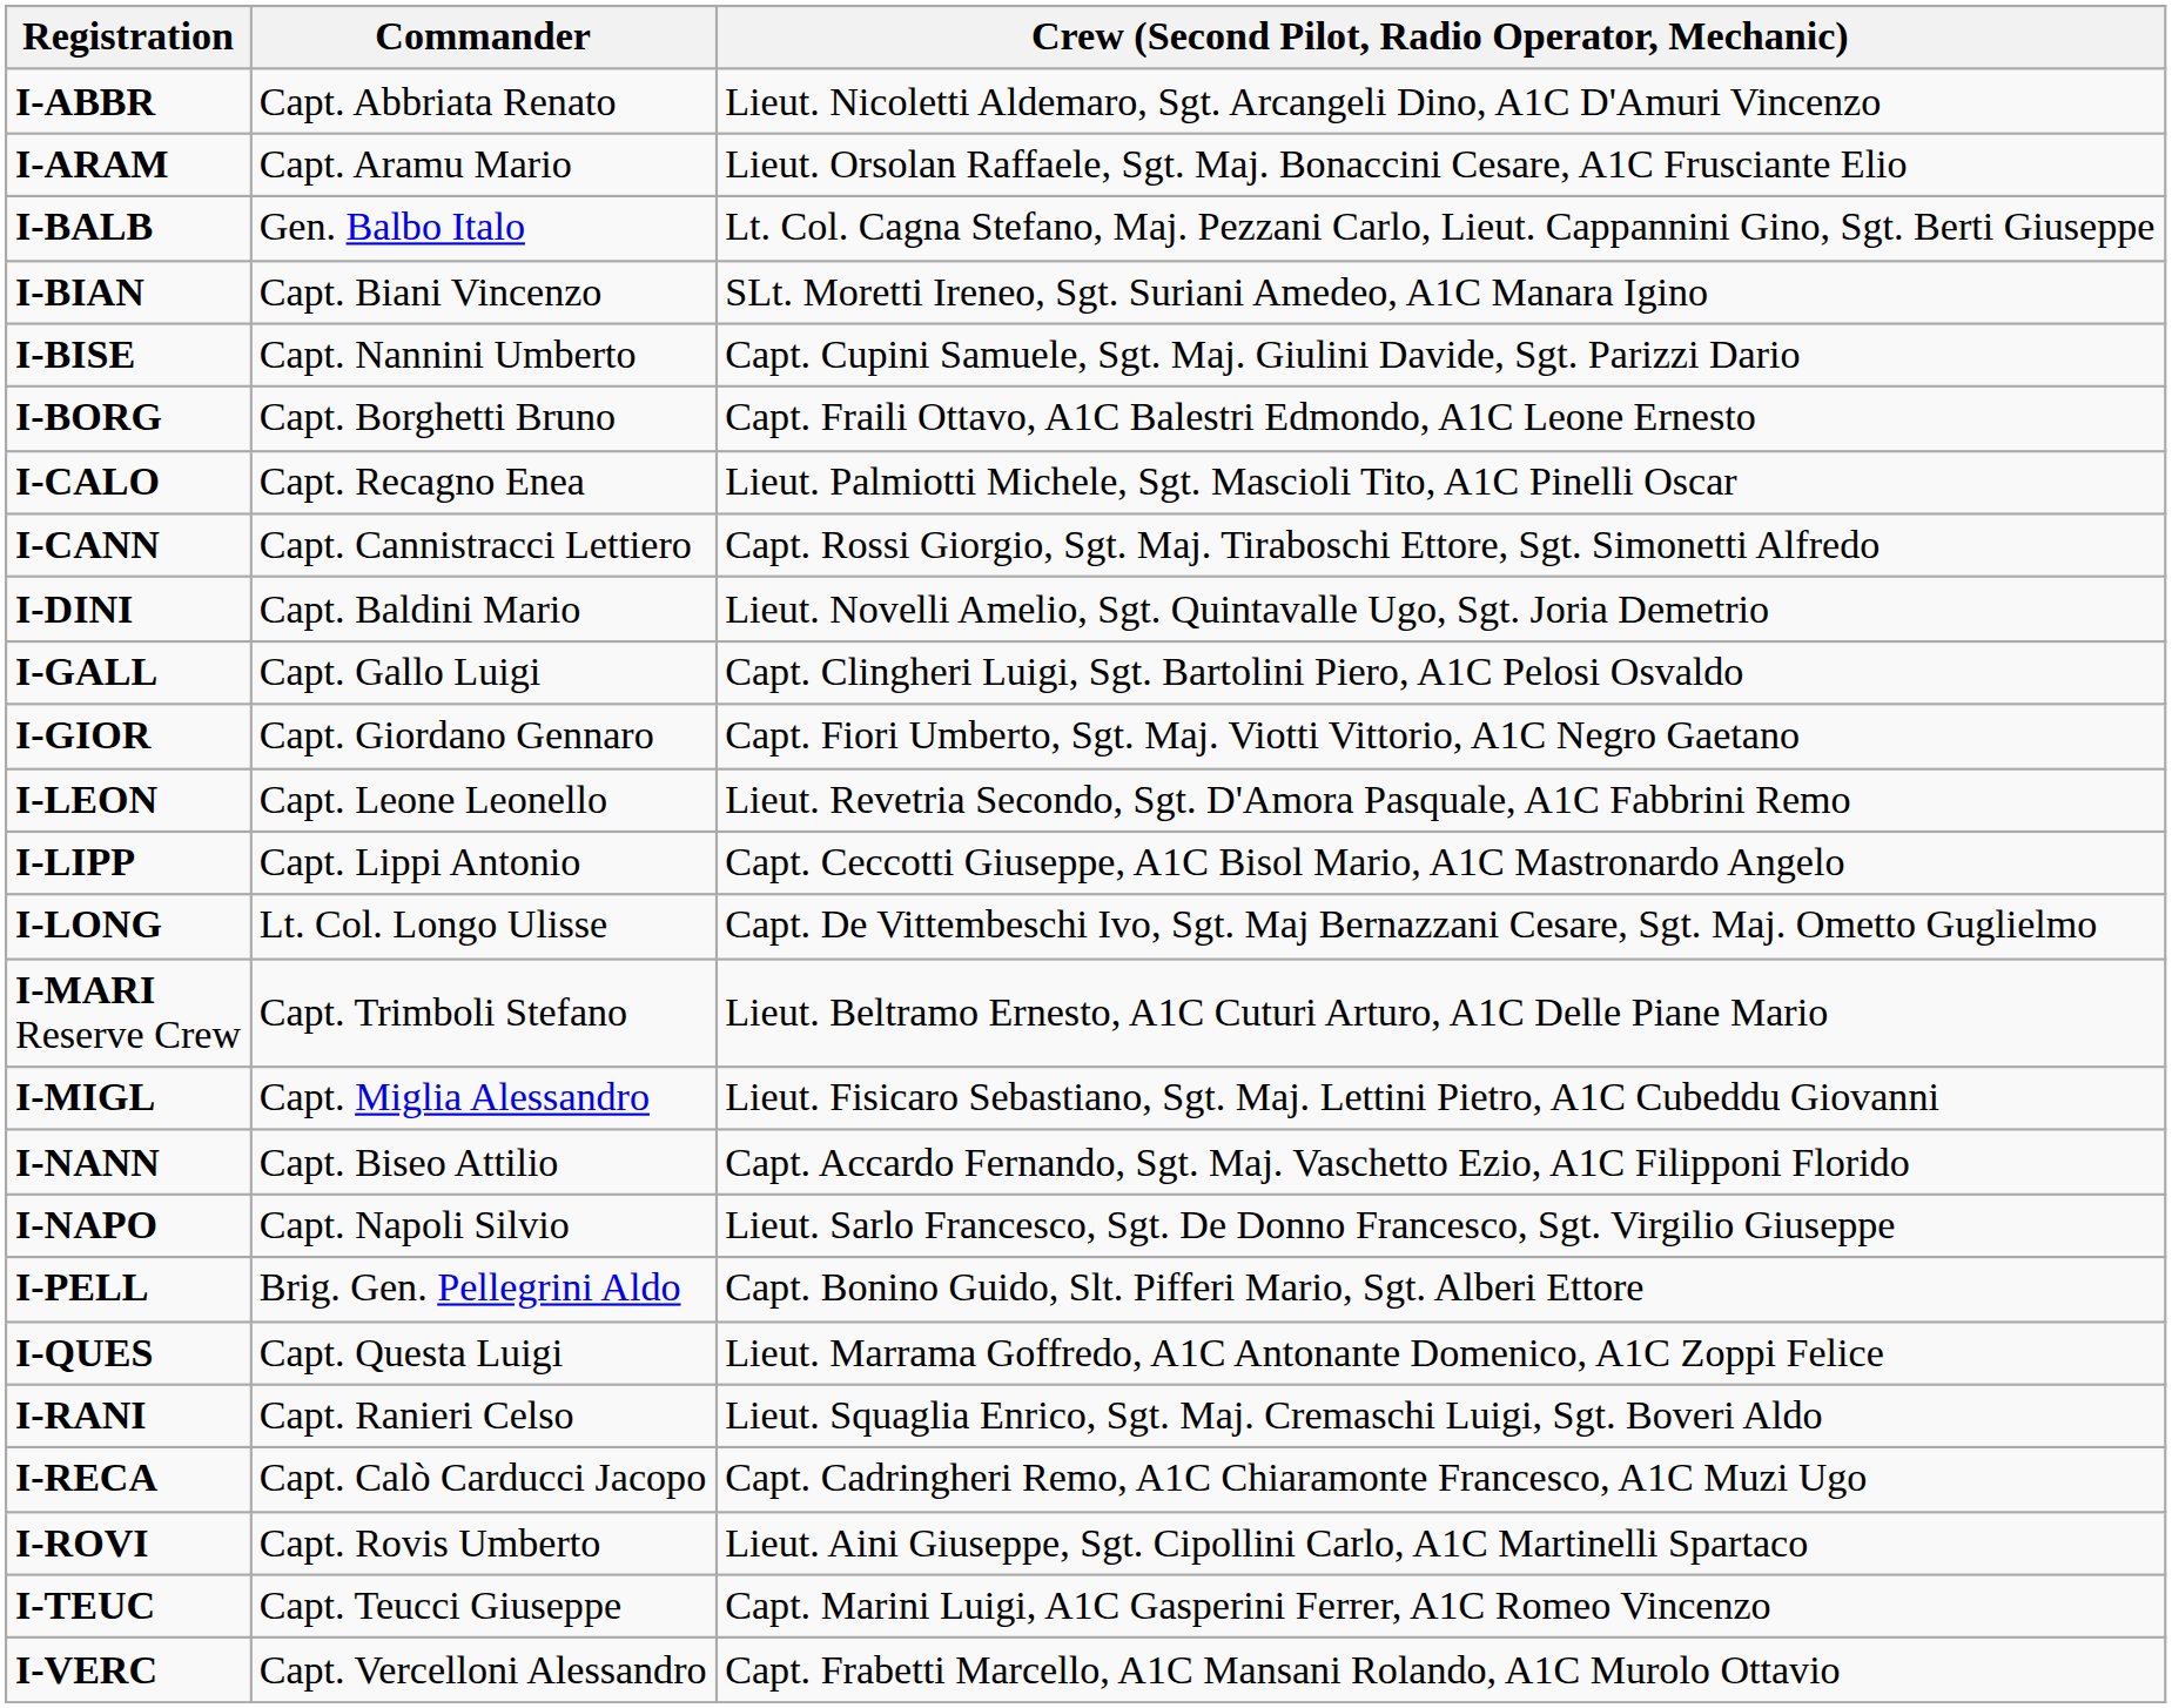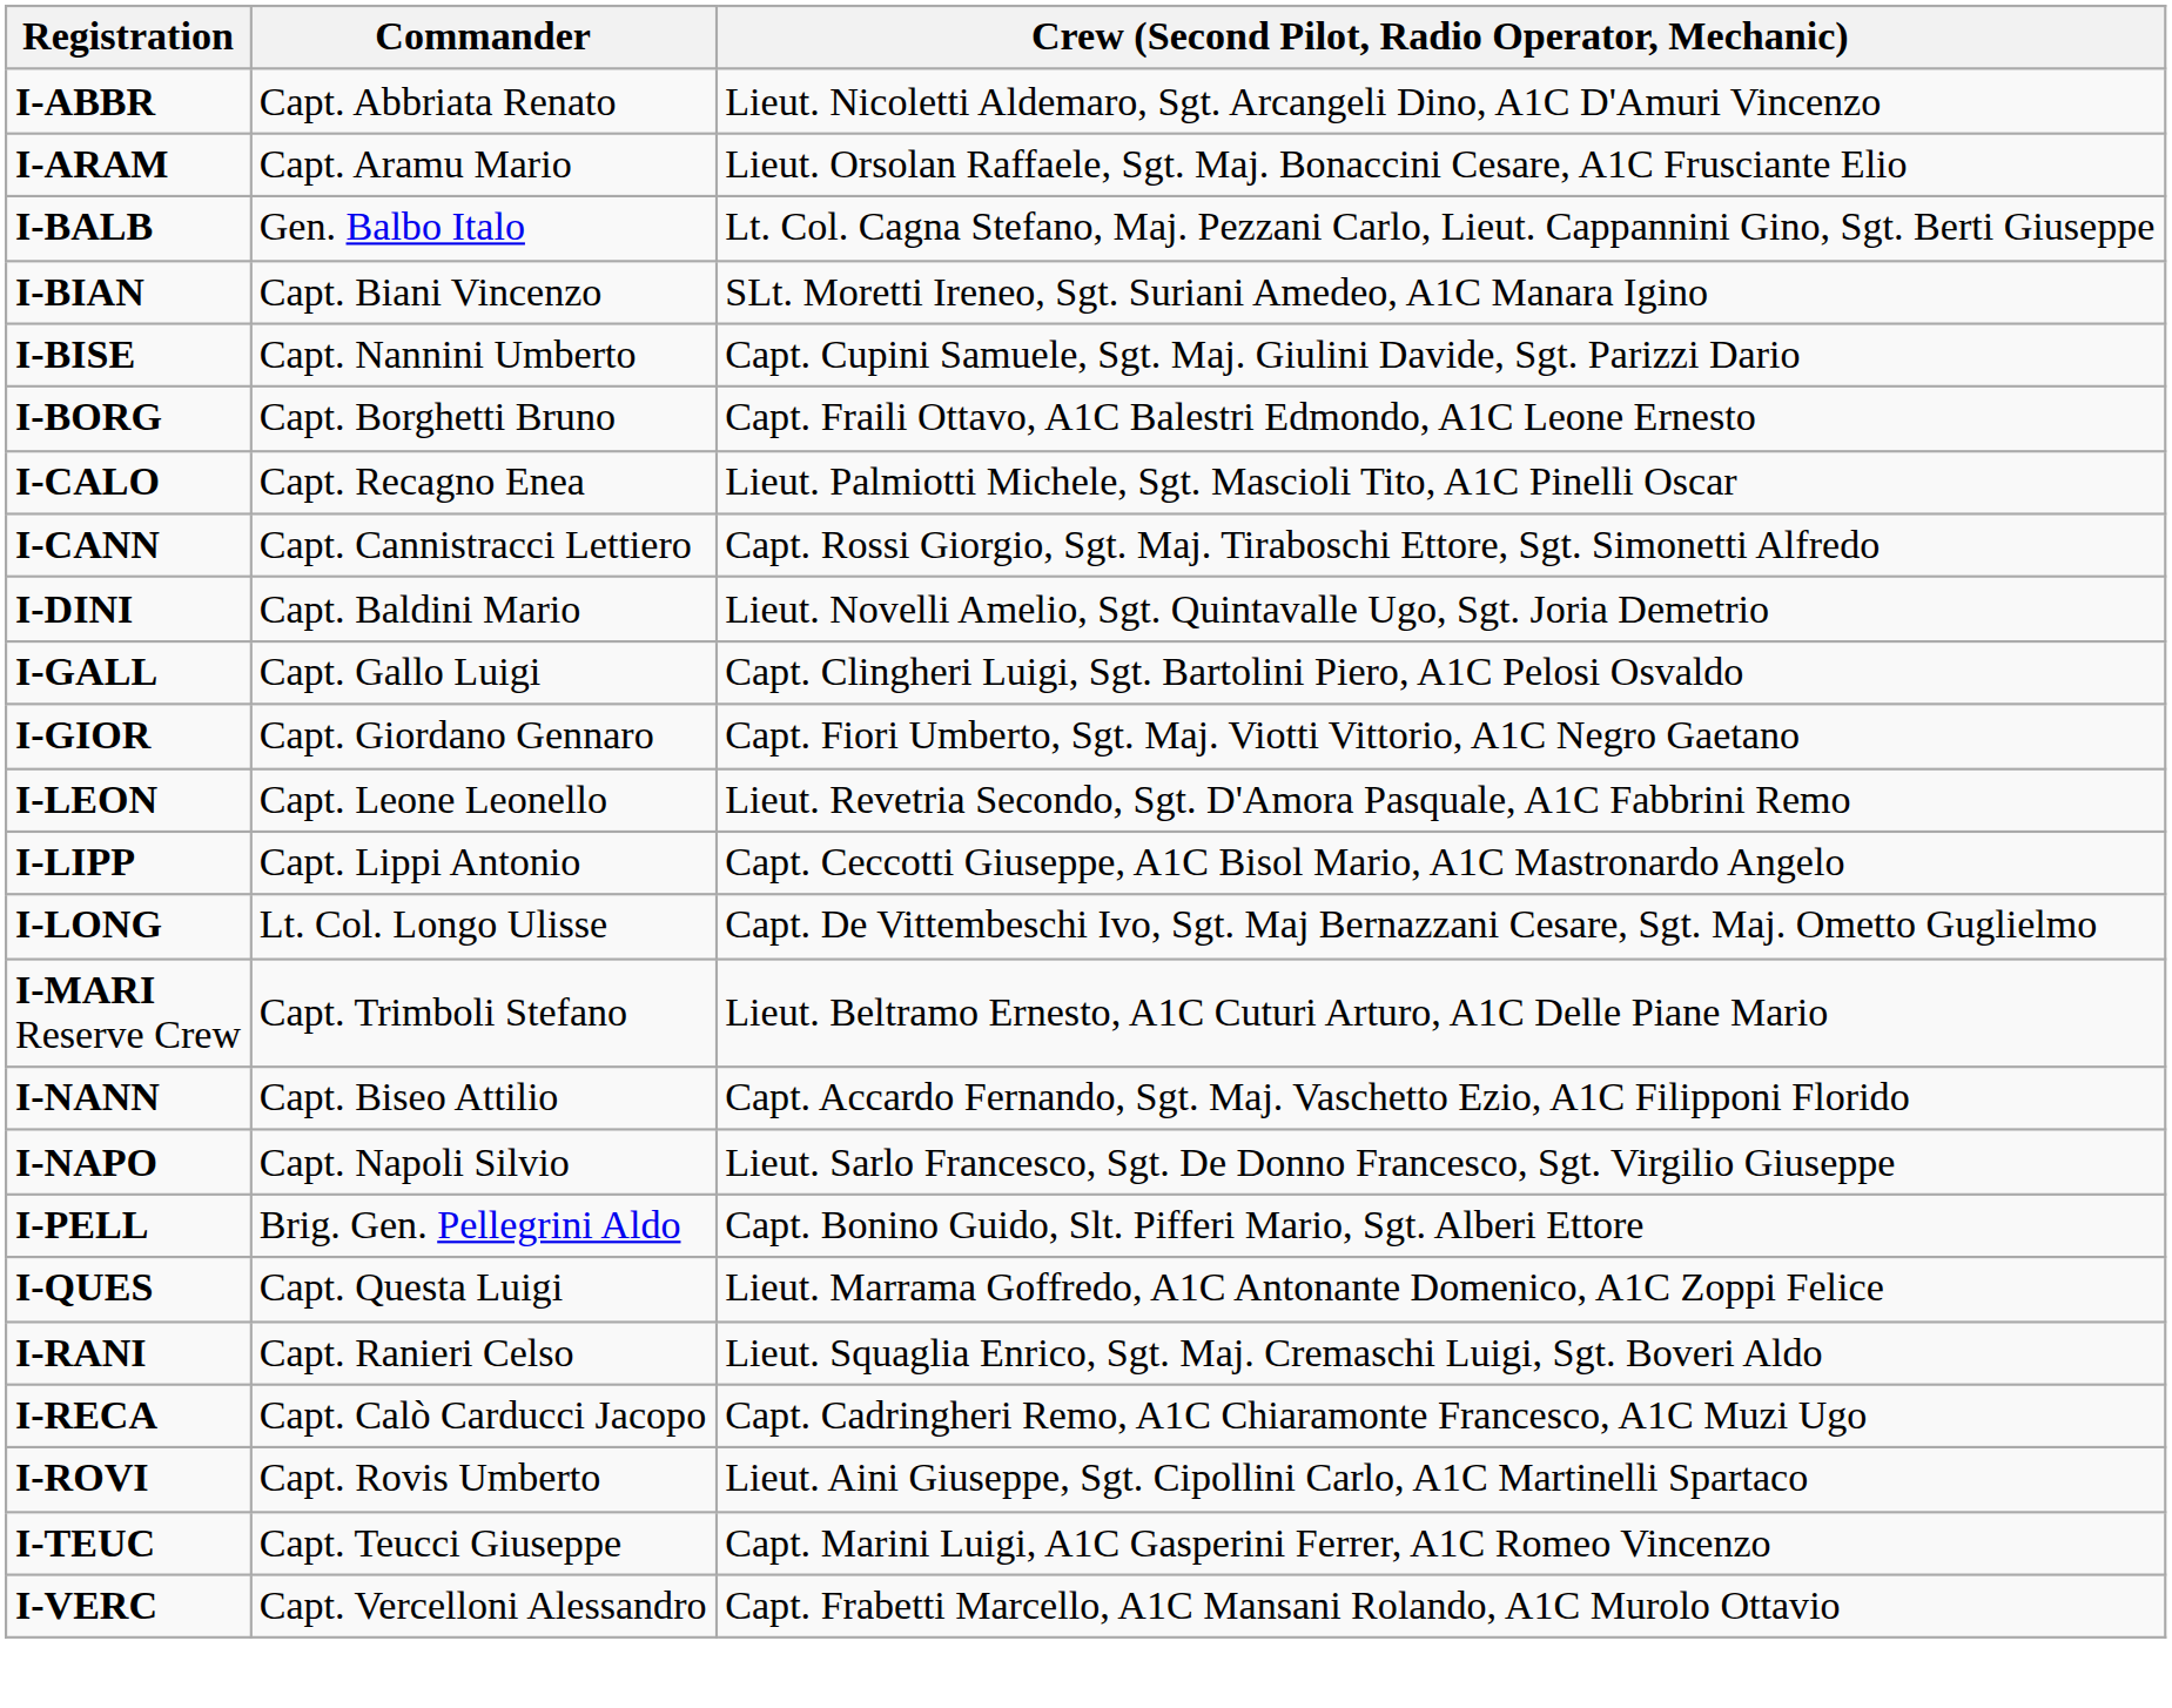 <table class="wikitable mw-collapsible">
 <tr>
 <th>Registration</th>
 <th>Commander</th>
 <th>Crew (Second Pilot, Radio Operator, Mechanic)</th>
 </tr>
 <tr>
 <td><strong>I-ABBR</strong></td>
 <td>Capt. Abbriata Renato</td>
 <td>Lieut. Nicoletti Aldemaro, Sgt. Arcangeli Dino, A1C D'Amuri Vincenzo</td>
 </tr>
 <tr>
 <td><strong>I-ARAM</strong></td>
 <td>Capt. Aramu Mario</td>
 <td>Lieut. Orsolan Raffaele, Sgt. Maj. Bonaccini Cesare, A1C Frusciante Elio</td>
 </tr>
 <tr>
 <td><strong>I-BALB</strong></td>
 <td>Gen. <a href='#'>Balbo Italo</a></td>
 <td>Lt. Col. Cagna Stefano, Maj. Pezzani Carlo, Lieut. Cappannini Gino, Sgt. Berti Giuseppe</td>
 </tr>
 <tr>
 <td><strong>I-BIAN</strong></td>
 <td>Capt. Biani Vincenzo</td>
 <td>SLt. Moretti Ireneo, Sgt. Suriani Amedeo, A1C Manara Igino</td>
 </tr>
 <tr>
 <td><strong>I-BISE</strong></td>
 <td>Capt. Nannini Umberto</td>
 <td>Capt. Cupini Samuele, Sgt. Maj.  Giulini Davide, Sgt. Parizzi Dario</td>
 </tr>
 <tr>
 <td><strong>I-BORG</strong></td>
 <td>Capt. Borghetti Bruno</td>
 <td>Capt. Fraili Ottavo, A1C Balestri Edmondo, A1C Leone Ernesto</td>
 </tr>
 <tr>
 <td><strong>I-CALO</strong></td>
 <td>Capt. Recagno Enea</td>
 <td>Lieut. Palmiotti Michele, Sgt. Mascioli Tito, A1C Pinelli Oscar</td>
 </tr>
 <tr>
 <td><strong>I-CANN</strong></td>
 <td>Capt. Cannistracci Lettiero</td>
 <td>Capt. Rossi Giorgio, Sgt. Maj. Tiraboschi Ettore, Sgt. Simonetti Alfredo</td>
 </tr>
 <tr>
 <td><strong>I-DINI</strong></td>
 <td>Capt. Baldini Mario</td>
 <td>Lieut. Novelli Amelio, Sgt. Quintavalle Ugo, Sgt. Joria Demetrio</td>
 </tr>
 <tr>
 <td><strong>I-GALL</strong></td>
 <td>Capt. Gallo Luigi</td>
 <td>Capt. Clingheri Luigi, Sgt. Bartolini Piero, A1C Pelosi Osvaldo</td>
 </tr>
 <tr>
 <td><strong>I-GIOR</strong></td>
 <td>Capt. Giordano Gennaro</td>
 <td>Capt. Fiori Umberto, Sgt. Maj. Viotti Vittorio, A1C Negro Gaetano</td>
 </tr>
 <tr>
 <td><strong>I-LEON</strong></td>
 <td>Capt. Leone Leonello</td>
 <td>Lieut. Revetria Secondo, Sgt. D'Amora Pasquale, A1C Fabbrini Remo</td>
 </tr>
 <tr>
 <td><strong>I-LIPP</strong></td>
 <td>Capt. Lippi Antonio</td>
 <td>Capt. Ceccotti Giuseppe, A1C Bisol Mario, A1C Mastronardo Angelo</td>
 </tr>
 <tr>
 <td><strong>I-LONG</strong></td>
 <td>Lt. Col. Longo Ulisse</td>
 <td>Capt. De Vittembeschi Ivo, Sgt. Maj Bernazzani Cesare, Sgt. Maj. Ometto Guglielmo</td>
 </tr>
 <tr>
 <td><strong>I-MARI</strong><br>Reserve Crew</td>
 <td>Capt. Trimboli Stefano</td>
 <td>Lieut. Beltramo Ernesto, A1C Cuturi Arturo, A1C Delle Piane Mario</td>
 </tr>
 <tr>
-<td><strong>I-MIGL</strong></td>
-<td>Capt. <a href='#'>Miglia Alessandro</a></td>
-<td>Lieut. Fisicaro Sebastiano, Sgt. Maj. Lettini Pietro, A1C Cubeddu Giovanni</td>
-</tr>
-<tr>
 <td><strong>I-NANN</strong></td>
 <td>Capt. Biseo Attilio</td>
 <td>Capt. Accardo Fernando, Sgt. Maj. Vaschetto Ezio, A1C Filipponi Florido</td>
 </tr>
 <tr>
 <td><strong>I-NAPO</strong></td>
 <td>Capt. Napoli Silvio</td>
 <td>Lieut. Sarlo Francesco, Sgt. De Donno Francesco, Sgt. Virgilio Giuseppe</td>
 </tr>
 <tr>
 <td><strong>I-PELL</strong></td>
 <td>Brig. Gen. <a href='#'>Pellegrini Aldo</a></td>
 <td>Capt. Bonino Guido, Slt. Pifferi Mario, Sgt. Alberi Ettore</td>
 </tr>
 <tr>
 <td><strong>I-QUES</strong></td>
 <td>Capt. Questa Luigi</td>
 <td>Lieut. Marrama Goffredo, A1C Antonante Domenico, A1C Zoppi Felice</td>
 </tr>
 <tr>
 <td><strong>I-RANI</strong></td>
 <td>Capt. Ranieri Celso</td>
 <td>Lieut. Squaglia Enrico, Sgt. Maj. Cremaschi Luigi, Sgt. Boveri Aldo</td>
 </tr>
 <tr>
 <td><strong>I-RECA</strong></td>
 <td>Capt. Calò Carducci Jacopo</td>
 <td>Capt. Cadringheri Remo, A1C Chiaramonte Francesco, A1C Muzi Ugo</td>
 </tr>
 <tr>
 <td><strong>I-ROVI</strong></td>
 <td>Capt. Rovis Umberto</td>
 <td>Lieut. Aini Giuseppe, Sgt. Cipollini Carlo, A1C Martinelli Spartaco</td>
 </tr>
 <tr>
 <td><strong>I-TEUC</strong></td>
 <td>Capt. Teucci Giuseppe</td>
 <td>Capt. Marini Luigi, A1C Gasperini Ferrer, A1C Romeo Vincenzo</td>
 </tr>
 <tr>
 <td><strong>I-VERC</strong></td>
 <td>Capt. Vercelloni Alessandro</td>
 <td>Capt. Frabetti Marcello, A1C Mansani Rolando, A1C Murolo Ottavio</td>
 </tr>
 </table>
